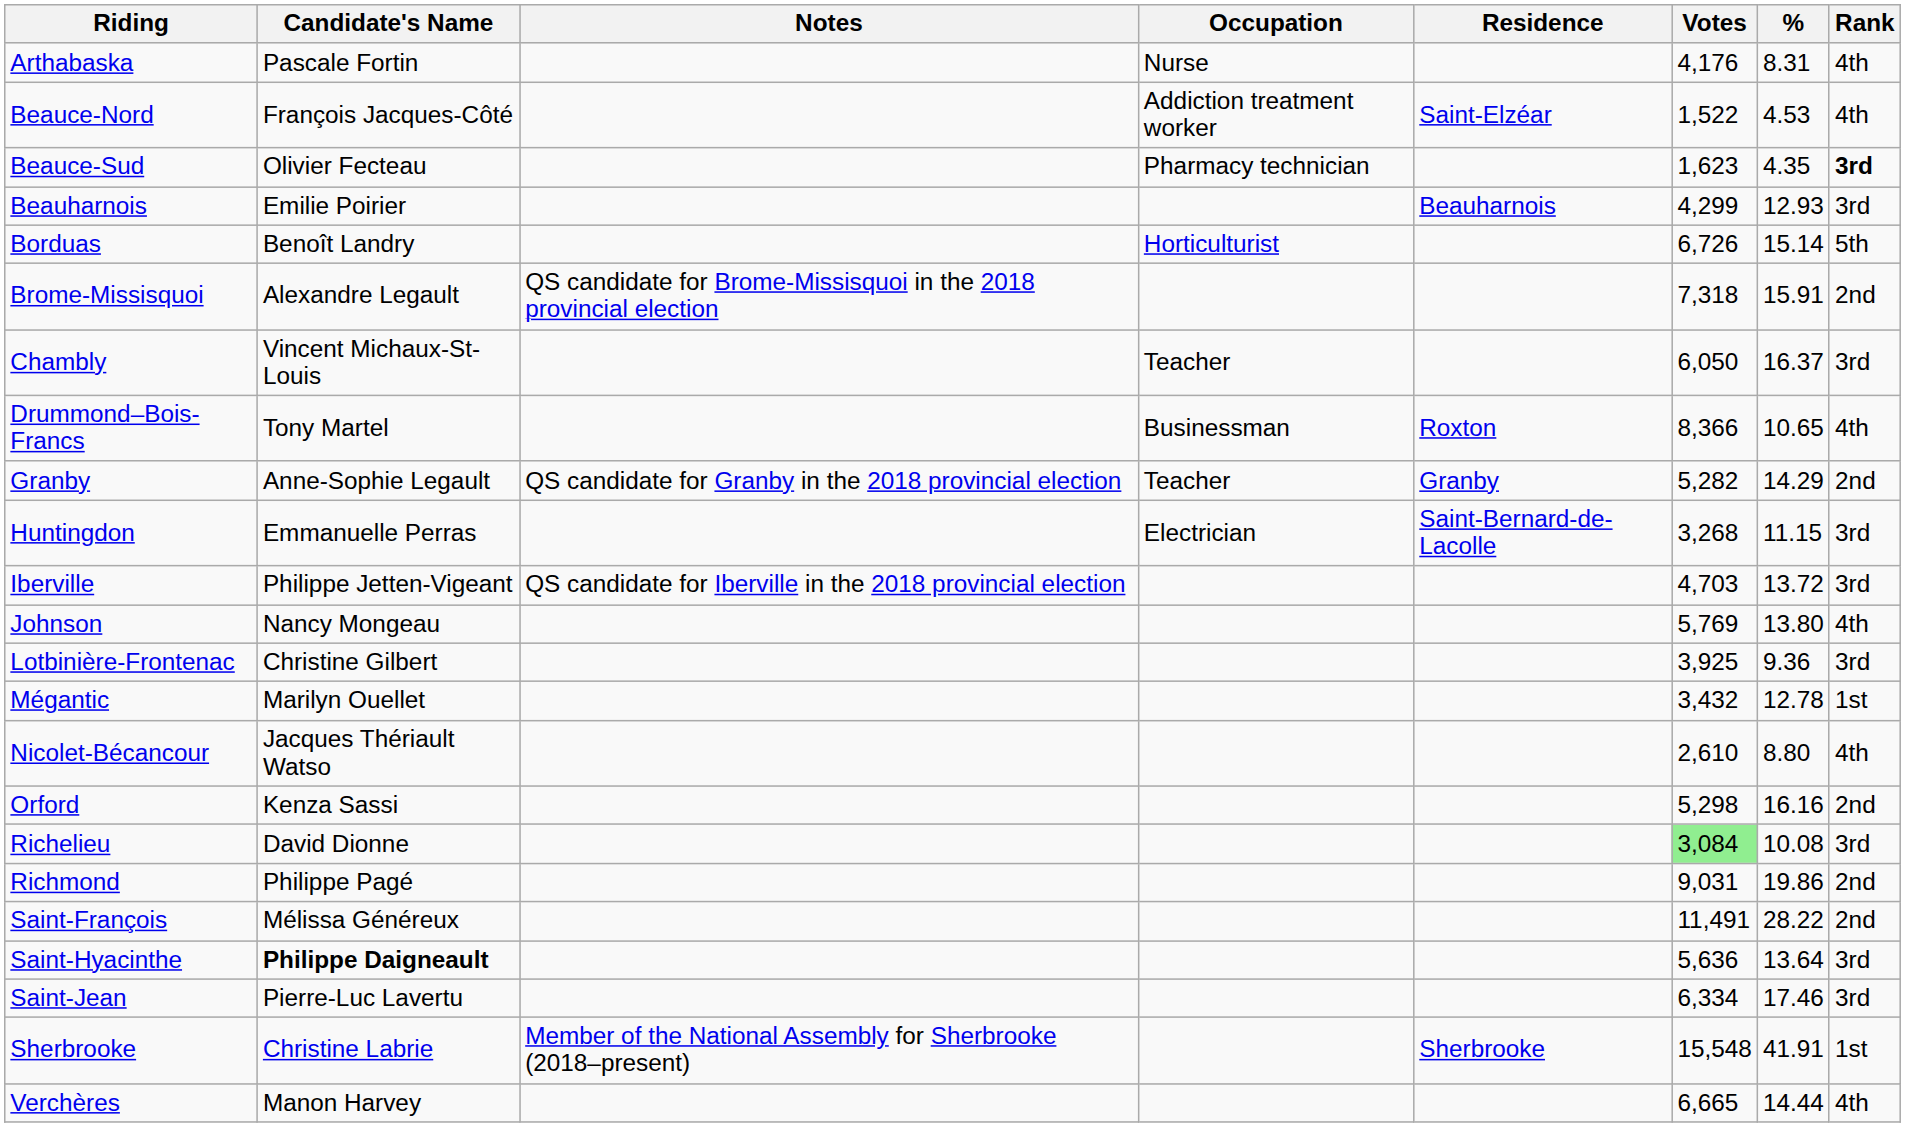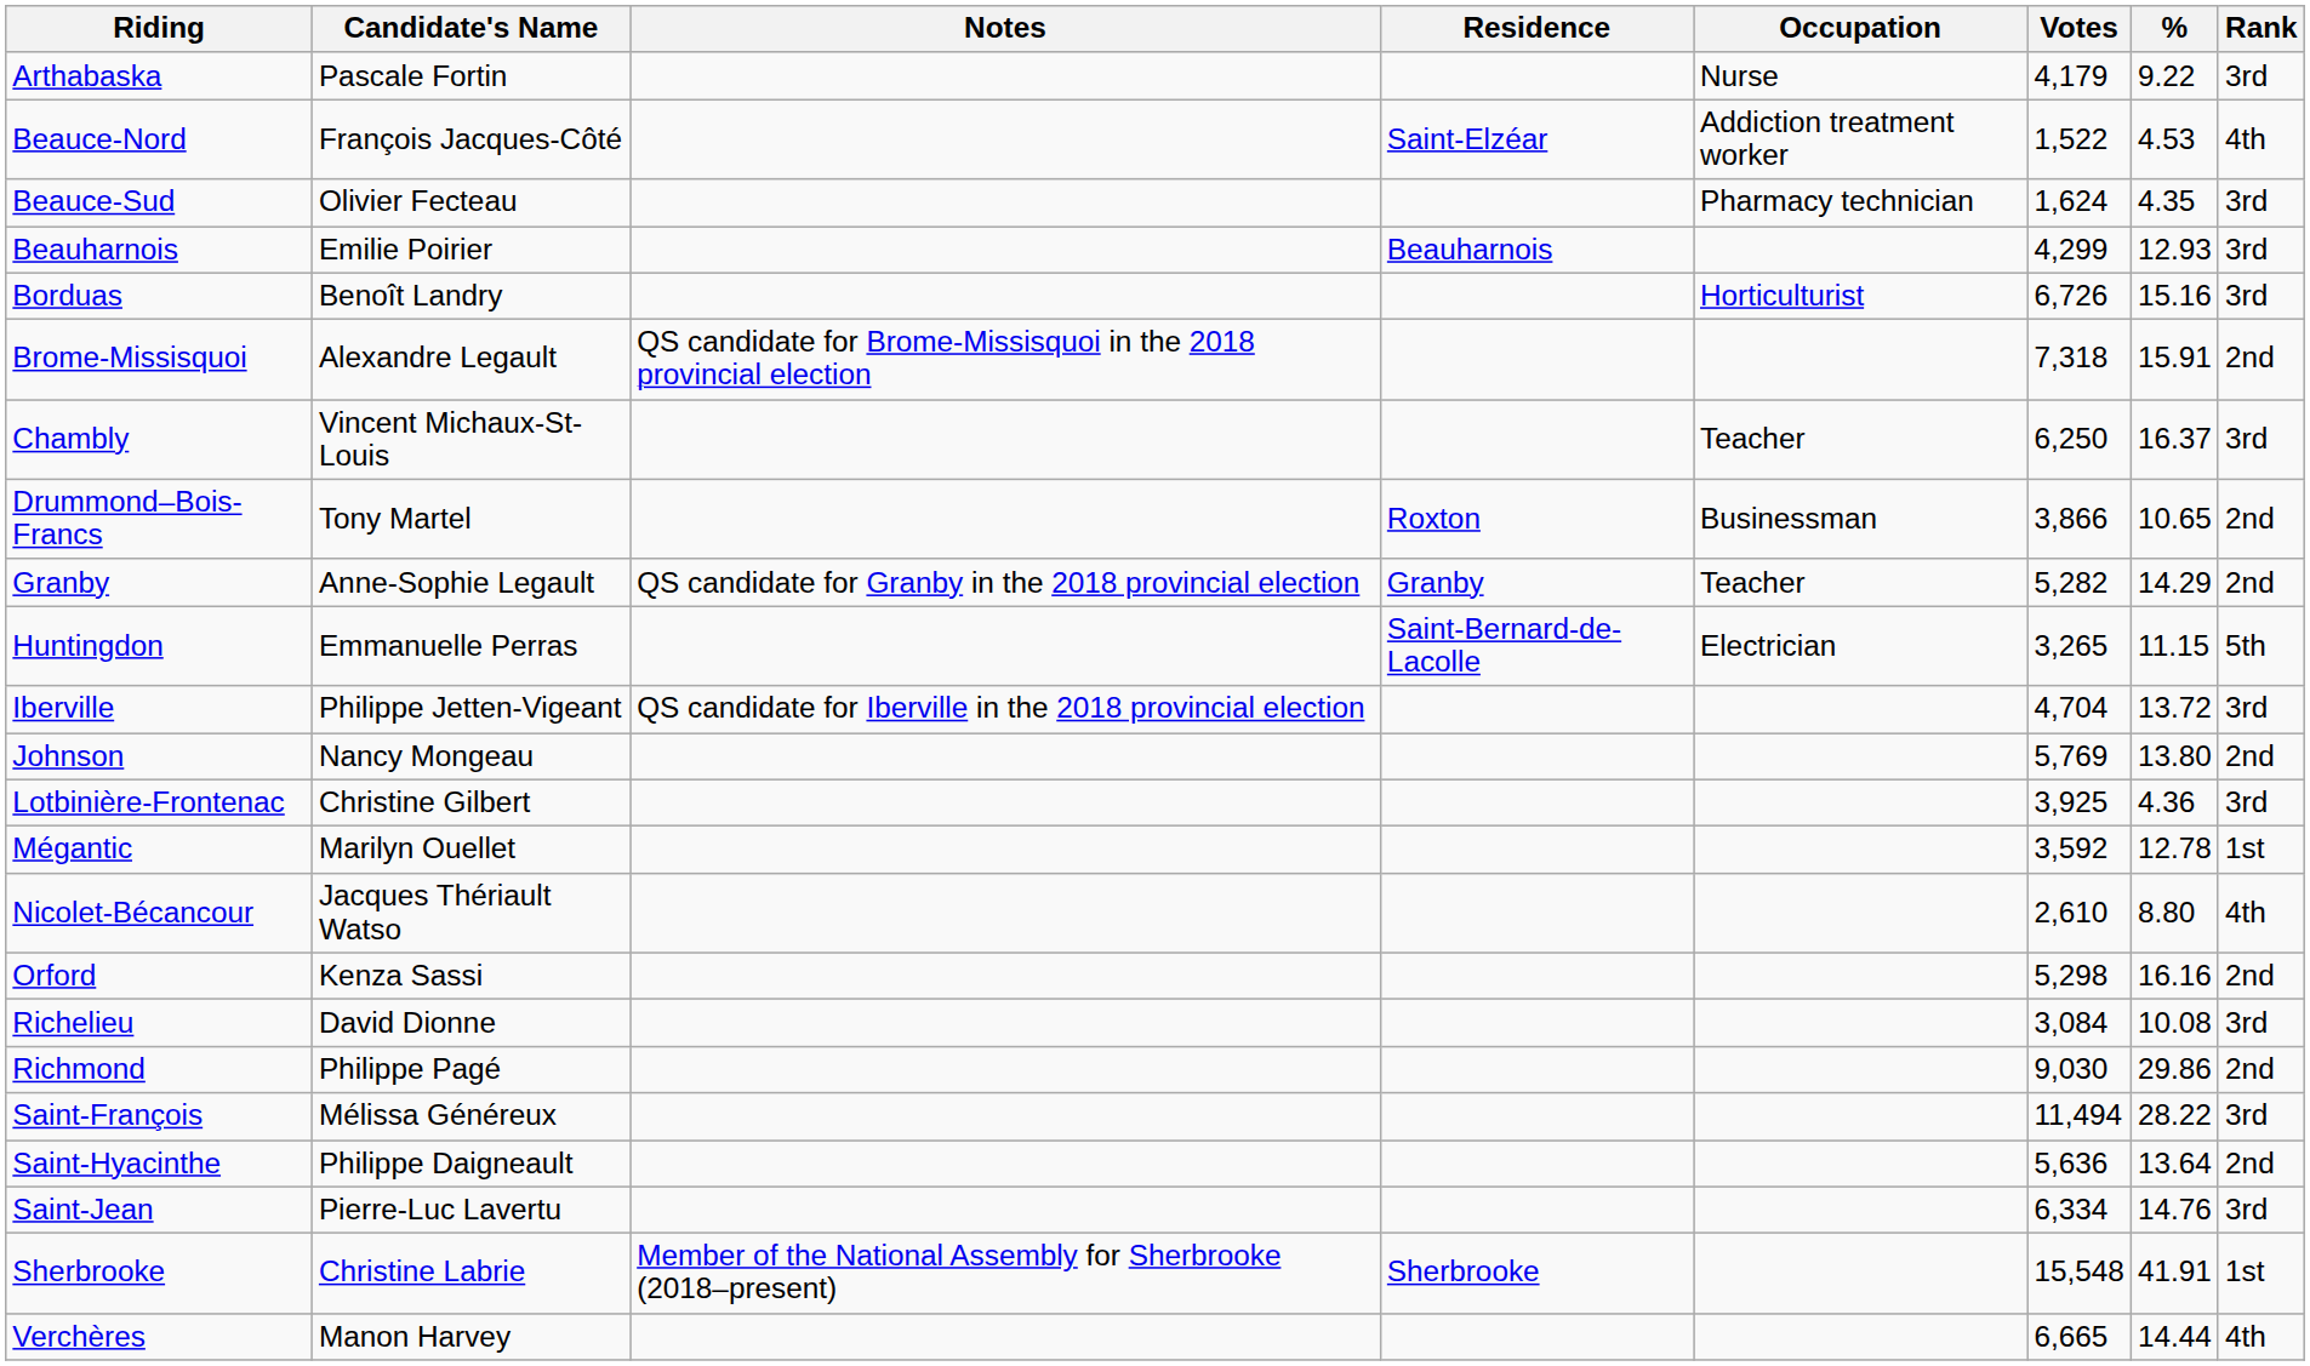 <table class="wikitable sortable">
 <tr>
 <th>Riding<br></th>
 <th>Candidate's Name</th>
 <th>Notes</th>
+<th>Residence</th>
 <th>Occupation</th>
-<th>Residence</th>
 <th>Votes</th>
 <th>%</th>
 <th>Rank</th>
 </tr>
 <tr>
 <td><a href='#'>Arthabaska</a></td>
 <td>Pascale Fortin</td>
 <td></td>
+<td></td>
 <td>Nurse</td>
-<td></td>
-<td>4,176</td>
-<td>8.31</td>
-<td>4th</td>
+<td>4,179</td>
+<td>9.22</td>
+<td>3rd</td>
 </tr>
 <tr>
 <td><a href='#'>Beauce-Nord</a></td>
 <td>François Jacques-Côté</td>
 <td></td>
+<td><a href='#'>Saint-Elzéar</a></td>
 <td>Addiction treatment worker</td>
-<td><a href='#'>Saint-Elzéar</a></td>
 <td>1,522</td>
 <td>4.53</td>
 <td>4th</td>
 </tr>
 <tr>
 <td><a href='#'>Beauce-Sud</a></td>
 <td>Olivier Fecteau</td>
 <td></td>
+<td></td>
 <td>Pharmacy technician</td>
-<td></td>
-<td>1,623</td>
+<td>1,624</td>
 <td>4.35</td>
-<td><strong>3rd</strong></td>
+<td>3rd</td>
 </tr>
 <tr>
 <td><a href='#'>Beauharnois</a></td>
 <td>Emilie Poirier</td>
 <td></td>
+<td><a href='#'>Beauharnois</a></td>
 <td></td>
-<td><a href='#'>Beauharnois</a></td>
 <td>4,299</td>
 <td>12.93</td>
 <td>3rd</td>
 </tr>
 <tr>
 <td><a href='#'>Borduas</a></td>
 <td>Benoît Landry</td>
 <td></td>
+<td></td>
 <td><a href='#'>Horticulturist</a></td>
-<td></td>
 <td>6,726</td>
-<td>15.14</td>
-<td>5th</td>
+<td>15.16</td>
+<td>3rd</td>
 </tr>
 <tr>
 <td><a href='#'>Brome-Missisquoi</a></td>
 <td>Alexandre Legault</td>
 <td>QS candidate for <a href='#'>Brome-Missisquoi</a> in the <a href='#'>2018 provincial election</a></td>
 <td></td>
 <td></td>
 <td>7,318</td>
 <td>15.91</td>
 <td>2nd</td>
 </tr>
 <tr>
 <td><a href='#'>Chambly</a></td>
 <td>Vincent Michaux-St-Louis</td>
 <td></td>
+<td></td>
 <td>Teacher</td>
-<td></td>
-<td>6,050</td>
+<td>6,250</td>
 <td>16.37</td>
 <td>3rd</td>
 </tr>
 <tr>
 <td><a href='#'>Drummond–Bois-Francs</a></td>
 <td>Tony Martel</td>
 <td></td>
+<td><a href='#'>Roxton</a></td>
 <td>Businessman</td>
-<td><a href='#'>Roxton</a></td>
-<td>8,366</td>
+<td>3,866</td>
 <td>10.65</td>
-<td>4th</td>
+<td>2nd</td>
 </tr>
 <tr>
 <td><a href='#'>Granby</a></td>
 <td>Anne-Sophie Legault</td>
 <td>QS candidate for <a href='#'>Granby</a> in the <a href='#'>2018 provincial election</a></td>
+<td><a href='#'>Granby</a></td>
 <td>Teacher</td>
-<td><a href='#'>Granby</a></td>
 <td>5,282</td>
 <td>14.29</td>
 <td>2nd</td>
 </tr>
 <tr>
 <td><a href='#'>Huntingdon</a></td>
 <td>Emmanuelle Perras</td>
 <td></td>
+<td><a href='#'>Saint-Bernard-de-Lacolle</a></td>
 <td>Electrician</td>
-<td><a href='#'>Saint-Bernard-de-Lacolle</a></td>
-<td>3,268</td>
+<td>3,265</td>
 <td>11.15</td>
-<td>3rd</td>
+<td>5th</td>
 </tr>
 <tr>
 <td><a href='#'>Iberville</a></td>
 <td>Philippe Jetten-Vigeant</td>
 <td>QS candidate for <a href='#'>Iberville</a> in the <a href='#'>2018 provincial election</a></td>
 <td></td>
 <td></td>
-<td>4,703</td>
+<td>4,704</td>
 <td>13.72</td>
 <td>3rd</td>
 </tr>
 <tr>
 <td><a href='#'>Johnson</a></td>
 <td>Nancy Mongeau</td>
 <td></td>
 <td></td>
 <td></td>
 <td>5,769</td>
 <td>13.80</td>
-<td>4th</td>
+<td>2nd</td>
 </tr>
 <tr>
 <td><a href='#'>Lotbinière-Frontenac</a></td>
 <td>Christine Gilbert</td>
 <td></td>
 <td></td>
 <td></td>
 <td>3,925</td>
-<td>9.36</td>
+<td>4.36</td>
 <td>3rd</td>
 </tr>
 <tr>
 <td><a href='#'>Mégantic</a></td>
 <td>Marilyn Ouellet</td>
 <td></td>
 <td></td>
 <td></td>
-<td>3,432</td>
+<td>3,592</td>
 <td>12.78</td>
 <td>1st</td>
 </tr>
 <tr>
 <td><a href='#'>Nicolet-Bécancour</a></td>
 <td>Jacques Thériault Watso</td>
 <td></td>
 <td></td>
 <td></td>
 <td>2,610</td>
 <td>8.80</td>
 <td>4th</td>
 </tr>
 <tr>
 <td><a href='#'>Orford</a></td>
 <td>Kenza Sassi</td>
 <td></td>
 <td></td>
 <td></td>
 <td>5,298</td>
 <td>16.16</td>
 <td>2nd</td>
 </tr>
 <tr>
 <td><a href='#'>Richelieu</a></td>
 <td>David Dionne</td>
 <td></td>
 <td></td>
 <td></td>
-<td style="background: lightgreen;">3,084</td>
+<td>3,084</td>
 <td>10.08</td>
 <td>3rd</td>
 </tr>
 <tr>
 <td><a href='#'>Richmond</a></td>
 <td>Philippe Pagé</td>
 <td></td>
 <td></td>
 <td></td>
-<td>9,031</td>
-<td>19.86</td>
+<td>9,030</td>
+<td>29.86</td>
 <td>2nd</td>
 </tr>
 <tr>
 <td><a href='#'>Saint-François</a></td>
 <td>Mélissa Généreux</td>
 <td></td>
 <td></td>
 <td></td>
-<td>11,491</td>
+<td>11,494</td>
 <td>28.22</td>
-<td>2nd</td>
+<td>3rd</td>
 </tr>
 <tr>
 <td><a href='#'>Saint-Hyacinthe</a></td>
-<td><strong>Philippe Daigneault</strong></td>
+<td>Philippe Daigneault</td>
 <td></td>
 <td></td>
 <td></td>
 <td>5,636</td>
 <td>13.64</td>
-<td>3rd</td>
+<td>2nd</td>
 </tr>
 <tr>
 <td><a href='#'>Saint-Jean</a></td>
 <td>Pierre-Luc Lavertu</td>
 <td></td>
 <td></td>
 <td></td>
 <td>6,334</td>
-<td>17.46</td>
+<td>14.76</td>
 <td>3rd</td>
 </tr>
 <tr>
 <td><a href='#'>Sherbrooke</a></td>
 <td><a href='#'>Christine Labrie</a></td>
 <td><a href='#'>Member of the National Assembly</a> for <a href='#'>Sherbrooke</a> (2018–present)</td>
+<td><a href='#'>Sherbrooke</a></td>
 <td></td>
-<td><a href='#'>Sherbrooke</a></td>
 <td>15,548</td>
 <td>41.91</td>
 <td>1st</td>
 </tr>
 <tr>
 <td><a href='#'>Verchères</a></td>
 <td>Manon Harvey</td>
 <td></td>
 <td></td>
 <td></td>
 <td>6,665</td>
 <td>14.44</td>
 <td>4th</td>
 </tr>
 </table>
